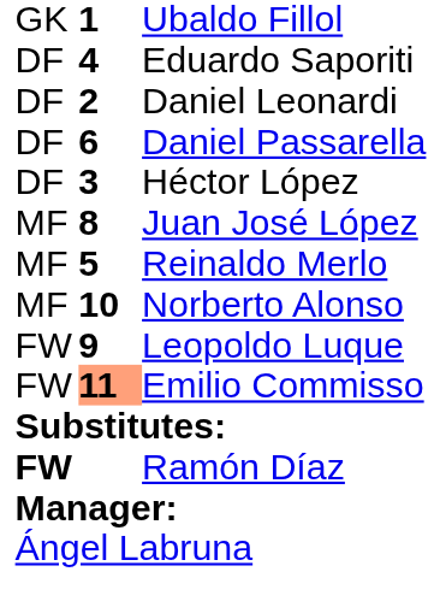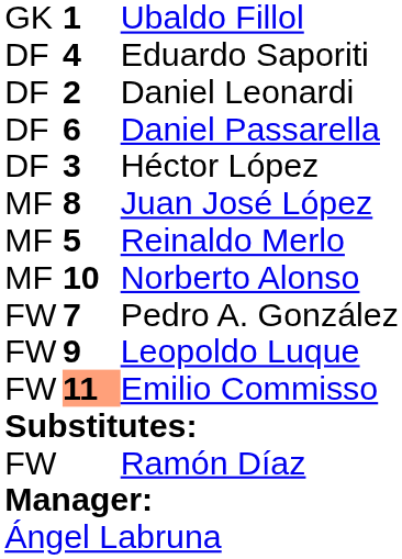 <table style="font-size:90%; margin:0.2em auto;" cellspacing="0" cellpadding="0">
 <tr>
 <th width="25"></th>
 <th width="25"></th>
 </tr>
 <tr>
 <td>GK</td>
 <td><strong>1</strong></td>
 <td> <a href='#'>Ubaldo Fillol</a></td>
 </tr>
 <tr>
 <td>DF</td>
 <td><strong>4</strong></td>
 <td> Eduardo Saporiti</td>
 </tr>
 <tr>
 <td>DF</td>
 <td><strong>2</strong></td>
 <td> Daniel Leonardi</td>
 </tr>
 <tr>
 <td>DF</td>
 <td><strong>6</strong></td>
 <td> <a href='#'>Daniel Passarella</a></td>
 </tr>
 <tr>
 <td>DF</td>
 <td><strong>3</strong></td>
 <td> Héctor López</td>
 </tr>
 <tr>
 <td>MF</td>
 <td><strong>8</strong></td>
 <td> <a href='#'>Juan José López</a></td>
 </tr>
 <tr>
 <td>MF</td>
 <td><strong>5</strong></td>
 <td> <a href='#'>Reinaldo Merlo</a></td>
 </tr>
 <tr>
 <td>MF</td>
 <td><strong>10</strong></td>
 <td> <a href='#'>Norberto Alonso</a></td>
 </tr>
 <tr>
 <td>FW</td>
+<td><strong>7</strong></td>
+<td> Pedro A. González</td>
+<td></td>
+<td></td>
+</tr>
+<tr>
+<td>FW</td>
 <td><strong>9</strong></td>
 <td> <a href='#'>Leopoldo Luque</a></td>
 </tr>
 <tr>
 <td>FW</td>
 <td style="background: lightsalmon;"><strong>11</strong></td>
 <td> <a href='#'>Emilio Commisso</a></td>
 </tr>
 <tr>
 <td colspan=3><strong>Substitutes:</strong></td>
 </tr>
 <tr>
-<td><strong>FW</strong></td>
+<td>FW</td>
 <td></td>
 <td> <a href='#'>Ramón Díaz</a></td>
 <td></td>
 <td></td>
 </tr>
 <tr>
 <td colspan=3><strong>Manager:</strong></td>
 </tr>
 <tr>
 <td colspan=4> <a href='#'>Ángel Labruna</a></td>
 </tr>
 </table>
